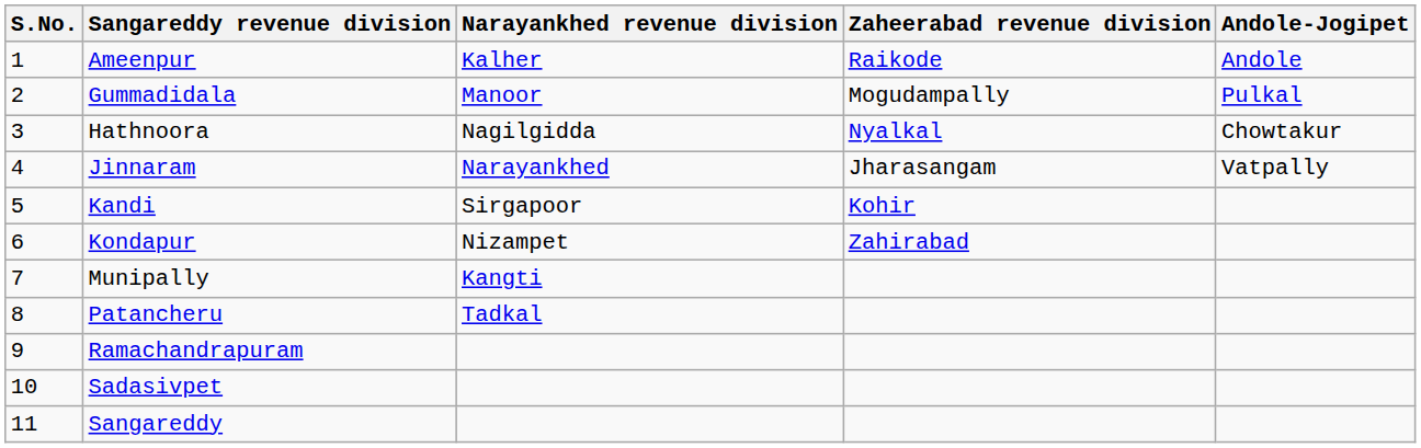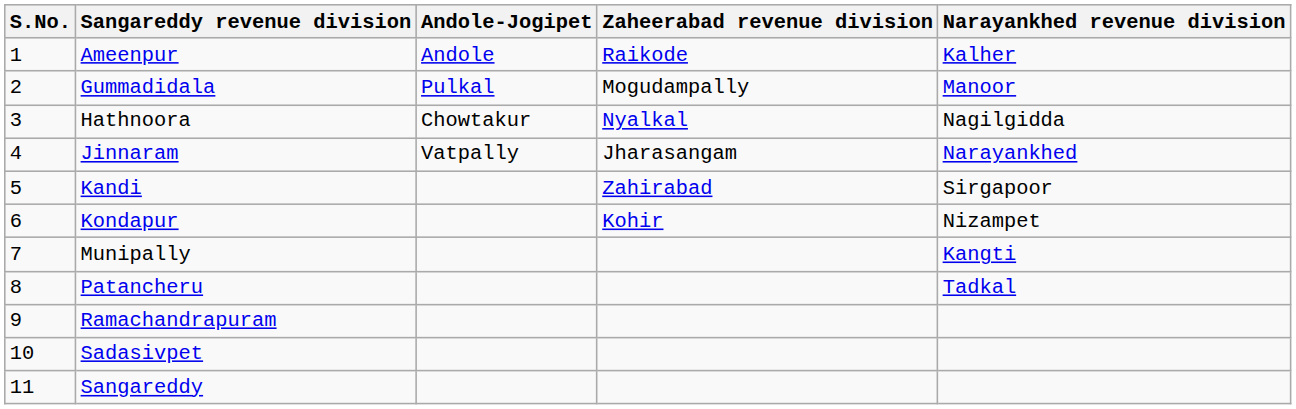 <table class="wikitable">
 <tr>
 <th>S.No.</th>
 <th>Sangareddy revenue division</th>
+<th>Andole-Jogipet</th>
+<th>Zaheerabad revenue division</th>
 <th>Narayankhed revenue division</th>
-<th>Zaheerabad revenue division</th>
-<th>Andole-Jogipet</th>
 </tr>
 <tr>
 <td>1</td>
 <td><a href='#'>Ameenpur</a></td>
+<td><a href='#'>Andole</a></td>
+<td><a href='#'>Raikode</a></td>
 <td><a href='#'>Kalher</a></td>
-<td><a href='#'>Raikode</a></td>
-<td><a href='#'>Andole</a></td>
 </tr>
 <tr>
 <td>2</td>
 <td><a href='#'>Gummadidala</a></td>
+<td><a href='#'>Pulkal</a></td>
+<td>Mogudampally</td>
 <td><a href='#'>Manoor</a></td>
-<td>Mogudampally</td>
-<td><a href='#'>Pulkal</a></td>
 </tr>
 <tr>
 <td>3</td>
 <td>Hathnoora</td>
+<td>Chowtakur</td>
+<td><a href='#'>Nyalkal</a></td>
 <td>Nagilgidda</td>
-<td><a href='#'>Nyalkal</a></td>
-<td>Chowtakur</td>
 </tr>
 <tr>
 <td>4</td>
 <td><a href='#'>Jinnaram</a></td>
+<td>Vatpally</td>
+<td>Jharasangam</td>
 <td><a href='#'>Narayankhed</a></td>
-<td>Jharasangam</td>
-<td>Vatpally</td>
 </tr>
 <tr>
 <td>5</td>
 <td><a href='#'>Kandi</a></td>
+<td></td>
+<td><a href='#'>Zahirabad</a></td>
 <td>Sirgapoor</td>
-<td><a href='#'>Kohir</a></td>
-<td></td>
 </tr>
 <tr>
 <td>6</td>
 <td><a href='#'>Kondapur</a></td>
+<td></td>
+<td><a href='#'>Kohir</a></td>
 <td>Nizampet</td>
-<td><a href='#'>Zahirabad</a></td>
-<td></td>
 </tr>
 <tr>
 <td>7</td>
 <td>Munipally</td>
-<td><a href='#'>Kangti</a></td>
 <td></td>
 <td></td>
+<td><a href='#'>Kangti</a></td>
 </tr>
 <tr>
 <td>8</td>
 <td><a href='#'>Patancheru</a></td>
-<td><a href='#'>Tadkal</a></td>
 <td></td>
 <td></td>
+<td><a href='#'>Tadkal</a></td>
 </tr>
 <tr>
 <td>9</td>
 <td><a href='#'>Ramachandrapuram</a></td>
 <td></td>
 <td></td>
 <td></td>
 </tr>
 <tr>
 <td>10</td>
 <td><a href='#'>Sadasivpet</a></td>
 <td></td>
 <td></td>
 <td></td>
 </tr>
 <tr>
 <td>11</td>
 <td><a href='#'>Sangareddy</a></td>
 <td></td>
 <td></td>
 <td></td>
 </tr>
 </table>
